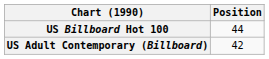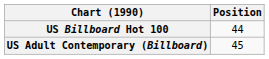 <table class="wikitable sortable plainrowheaders" style="text-align:center">
 <tr>
 <th>Chart (1990)</th>
 <th>Position</th>
 </tr>
 <tr>
 <th scope="row">US <em>Billboard</em> Hot 100</th>
 <td>44</td>
 </tr>
 <tr>
 <th scope="row">US Adult Contemporary (<em>Billboard</em>)</th>
-<td>42</td>
+<td>45</td>
 </tr>
 </table>
